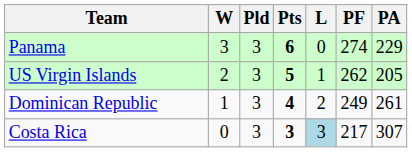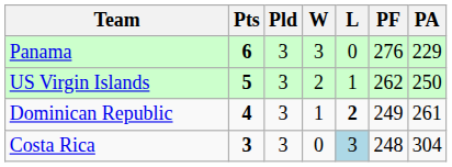 <table class="wikitable" style="text-align:center;">
 <tr>
 <th width=175>Team</th>
+<th width=20  abbr="Points">Pts</th>
+<th width=20  abbr="Played">Pld</th>
 <th width=20  abbr="Won">W</th>
-<th width=20  abbr="Played">Pld</th>
-<th width=20  abbr="Points">Pts</th>
 <th width=20  abbr="Lost">L</th>
 <th width=20  abbr="Points">PF</th>
 <th width=20  abbr="Points Against">PA</th>
 </tr>
 <tr style=background:#ccffcc>
 <td style="text-align:left;"> <a href='#'>Panama</a></td>
+<td><strong>6</strong></td>
 <td>3</td>
 <td>3</td>
-<td><strong>6</strong></td>
 <td>0</td>
-<td>274</td>
+<td>276</td>
 <td>229</td>
 </tr>
 <tr style=background:#ccffcc>
 <td style="text-align:left;"> <a href='#'>US Virgin Islands</a></td>
+<td><strong>5</strong></td>
+<td>3</td>
 <td>2</td>
-<td>3</td>
-<td><strong>5</strong></td>
 <td>1</td>
 <td>262</td>
-<td>205</td>
+<td>250</td>
 </tr>
 <tr>
 <td style="text-align:left;"> <a href='#'>Dominican Republic</a></td>
+<td><strong>4</strong></td>
+<td>3</td>
 <td>1</td>
-<td>3</td>
-<td><strong>4</strong></td>
-<td>2</td>
+<td><strong>2</strong></td>
 <td>249</td>
 <td>261</td>
 </tr>
 <tr>
 <td style="text-align:left;"> <a href='#'>Costa Rica</a></td>
+<td><strong>3</strong></td>
+<td>3</td>
 <td>0</td>
-<td>3</td>
-<td><strong>3</strong></td>
 <td style="background: lightblue;">3</td>
-<td>217</td>
-<td>307</td>
+<td>248</td>
+<td>304</td>
 </tr>
 </table>
